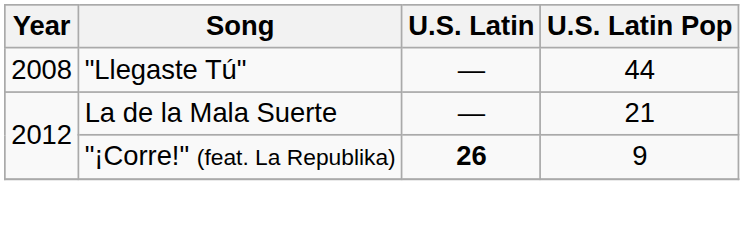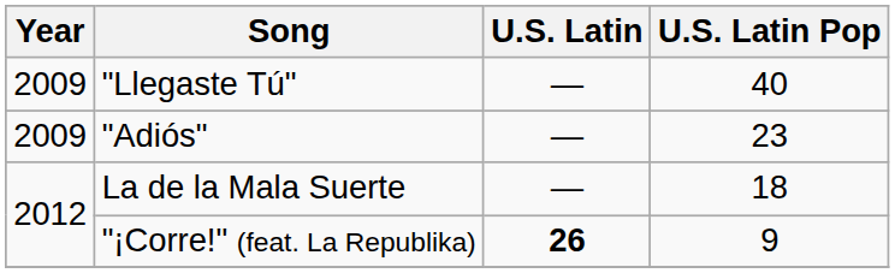 <table class="wikitable" style=text-align:center;>
 <tr>
 <th>Year</th>
 <th>Song</th>
 <th>U.S. Latin</th>
 <th>U.S. Latin Pop</th>
 </tr>
 <tr>
-<td>2008</td>
+<td>2009</td>
 <td align=left>"Llegaste Tú"</td>
 <td>—</td>
-<td>44</td>
+<td>40</td>
+</tr>
+<tr>
+<td>2009</td>
+<td align=left>"Adiós"</td>
+<td>—</td>
+<td>23</td>
 </tr>
 <tr>
 <td rowspan="2">2012</td>
 <td align=left>La de la Mala Suerte</td>
 <td>—</td>
-<td>21</td>
+<td>18</td>
 </tr>
 <tr>
 <td align=left>"¡Corre!" <small>(feat. La Republika)</small></td>
 <td><strong>26</strong></td>
 <td>9</td>
 </tr>
 <tr>
 </tr>
 </table>
